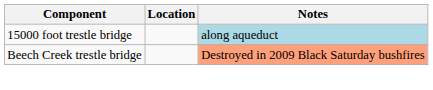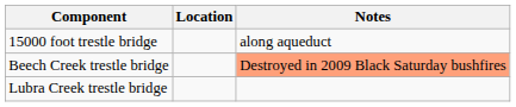 <table class="wikitable" style="text-align: left">
 <tr>
 <th>Component</th>
 <th>Location</th>
 <th>Notes</th>
 </tr>
 <tr>
 <td>15000 foot trestle bridge</td>
 <td></td>
-<td style="background: lightblue;"> along aqueduct</td>
+<td> along aqueduct</td>
 </tr>
 <tr>
 <td>Beech Creek trestle bridge</td>
 <td></td>
 <td style="background: lightsalmon;">Destroyed in 2009 Black Saturday bushfires</td>
 </tr>
+<tr>
+<td>Lubra Creek trestle bridge</td>
+<td></td>
+<td></td>
+</tr>
 </table>
